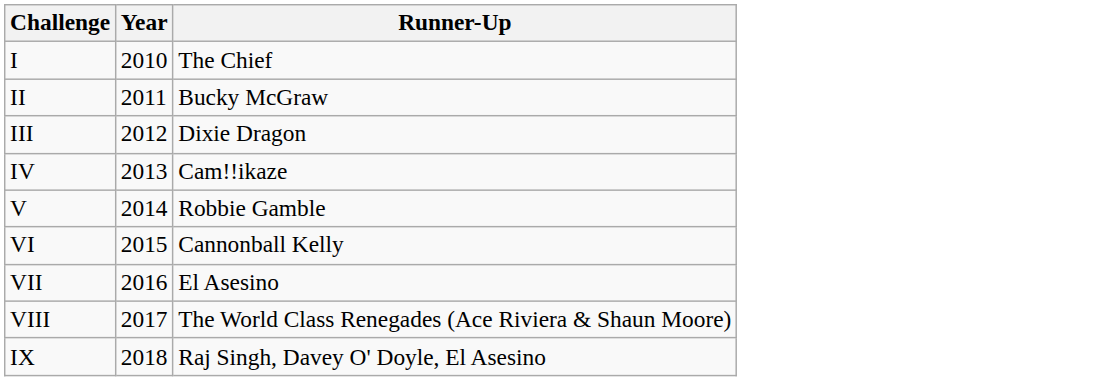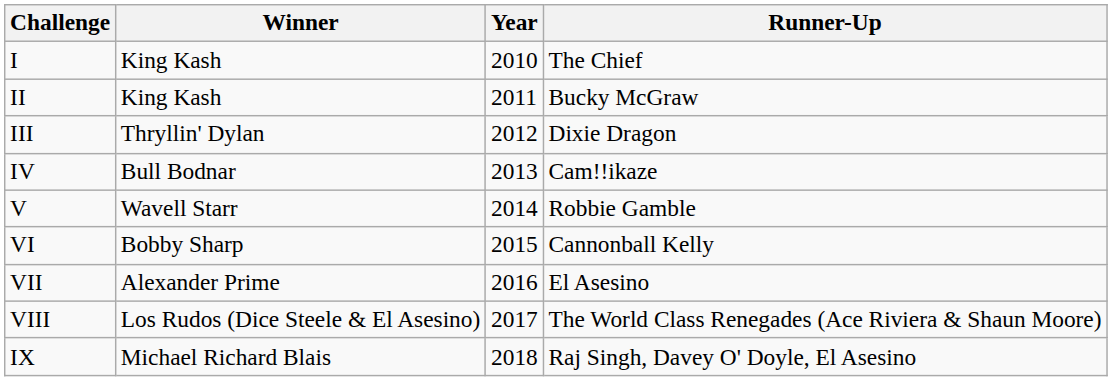 <table class="wikitable">
 <tr>
 <th scope="col">Challenge</th>
+<th scope="col">Winner</th>
 <th scope="col">Year</th>
 <th scope="col">Runner-Up</th>
 </tr>
 <tr>
 <td>I</td>
+<td>King Kash</td>
 <td>2010</td>
 <td>The Chief</td>
 </tr>
 <tr>
 <td>II</td>
+<td>King Kash</td>
 <td>2011</td>
 <td>Bucky McGraw</td>
 </tr>
 <tr>
 <td>III</td>
+<td>Thryllin' Dylan</td>
 <td>2012</td>
 <td>Dixie Dragon</td>
 </tr>
 <tr>
 <td>IV</td>
+<td>Bull Bodnar</td>
 <td>2013</td>
 <td>Cam!!ikaze</td>
 </tr>
 <tr>
 <td>V</td>
+<td>Wavell Starr</td>
 <td>2014</td>
 <td>Robbie Gamble</td>
 </tr>
 <tr>
 <td>VI</td>
+<td>Bobby Sharp</td>
 <td>2015</td>
 <td>Cannonball Kelly</td>
 </tr>
 <tr>
 <td>VII</td>
+<td>Alexander Prime</td>
 <td>2016</td>
 <td>El Asesino</td>
 </tr>
 <tr>
 <td>VIII</td>
+<td>Los Rudos (Dice Steele & El Asesino)</td>
 <td>2017</td>
 <td>The World Class Renegades (Ace Riviera & Shaun Moore)</td>
 </tr>
 <tr>
 <td>IX</td>
+<td>Michael Richard Blais</td>
 <td>2018</td>
 <td>Raj Singh, Davey O' Doyle, El Asesino</td>
 </tr>
 </table>
